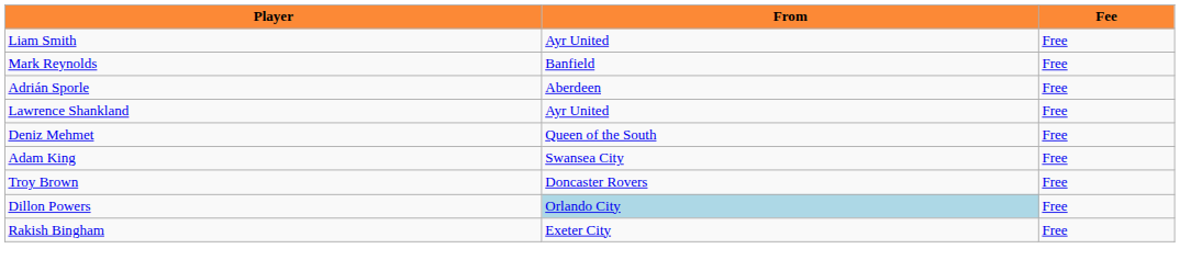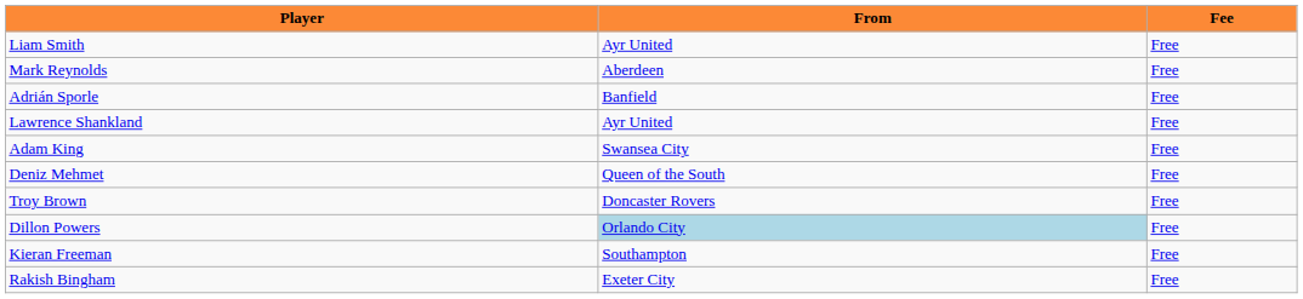 <table class="wikitable" style="text-align:left; font-size:95%;width:98%;">
 <tr>
 <th style="background:#FC8936; color:black;">Player</th>
 <th style="background:#FC8936; color:black;">From</th>
 <th style="background:#FC8936; color:black;">Fee</th>
 </tr>
 <tr>
 <td> <a href='#'>Liam Smith</a></td>
 <td> <a href='#'>Ayr United</a></td>
 <td><a href='#'>Free</a></td>
 </tr>
 <tr>
 <td> <a href='#'>Mark Reynolds</a></td>
-<td> <a href='#'>Banfield</a></td>
+<td> <a href='#'>Aberdeen</a></td>
 <td><a href='#'>Free</a></td>
 </tr>
 <tr>
 <td> <a href='#'>Adrián Sporle</a></td>
-<td> <a href='#'>Aberdeen</a></td>
+<td> <a href='#'>Banfield</a></td>
 <td><a href='#'>Free</a></td>
 </tr>
 <tr>
 <td> <a href='#'>Lawrence Shankland</a></td>
 <td> <a href='#'>Ayr United</a></td>
 <td><a href='#'>Free</a></td>
 </tr>
 <tr>
-<td> <a href='#'>Deniz Mehmet</a></td>
-<td> <a href='#'>Queen of the South</a></td>
+<td> <a href='#'>Adam King</a></td>
+<td> <a href='#'>Swansea City</a></td>
 <td><a href='#'>Free</a></td>
 </tr>
 <tr>
-<td> <a href='#'>Adam King</a></td>
-<td> <a href='#'>Swansea City</a></td>
+<td> <a href='#'>Deniz Mehmet</a></td>
+<td> <a href='#'>Queen of the South</a></td>
 <td><a href='#'>Free</a></td>
 </tr>
 <tr>
 <td> <a href='#'>Troy Brown</a></td>
 <td> <a href='#'>Doncaster Rovers</a></td>
 <td><a href='#'>Free</a></td>
 </tr>
 <tr>
 <td> <a href='#'>Dillon Powers</a></td>
 <td style="background: lightblue;"> <a href='#'>Orlando City</a></td>
 <td><a href='#'>Free</a></td>
 </tr>
 <tr>
+<td> <a href='#'>Kieran Freeman</a></td>
+<td> <a href='#'>Southampton</a></td>
+<td><a href='#'>Free</a></td>
+</tr>
+<tr>
 <td> <a href='#'>Rakish Bingham</a></td>
 <td> <a href='#'>Exeter City</a></td>
 <td><a href='#'>Free</a></td>
 </tr>
 </table>
